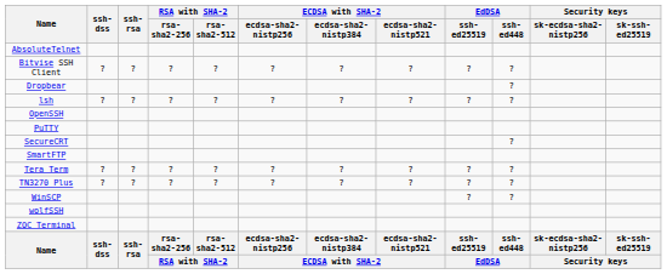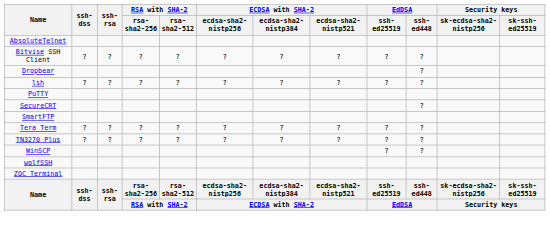 <table class="wikitable sortable sort-under" style="font-size: smaller; text-align: center; width: auto;">
 <tr>
 <th rowspan="2">Name</th>
 <th rowspan="2">ssh-dss</th>
 <th rowspan="2">ssh-rsa</th>
 <th colspan="2"><a href='#'>RSA</a> with <a href='#'>SHA-2</a></th>
 <th colspan="3"><a href='#'>ECDSA</a> with <a href='#'>SHA-2</a></th>
 <th colspan="2"><a href='#'>EdDSA</a></th>
 <th colspan="2">Security keys</th>
 </tr>
 <tr>
 <th>rsa-sha2-256</th>
 <th>rsa-sha2-512</th>
 <th>ecdsa-sha2-nistp256</th>
 <th>ecdsa-sha2-nistp384</th>
 <th>ecdsa-sha2-nistp521</th>
 <th>ssh-ed25519</th>
 <th>ssh-ed448</th>
 <th>sk-ecdsa-sha2-nistp256</th>
 <th>sk-ssh-ed25519</th>
 </tr>
 <tr>
 <td><a href='#'>AbsoluteTelnet</a></td>
 <td></td>
 <td></td>
 <td></td>
 <td></td>
 <td></td>
 <td></td>
 <td></td>
 <td></td>
 <td></td>
 <td></td>
 <td></td>
 </tr>
 <tr>
 <td><a href='#'>Bitvise</a> SSH Client</td>
 <td>?</td>
 <td>?</td>
 <td>?</td>
 <td>?</td>
 <td>?</td>
 <td>?</td>
 <td>?</td>
 <td>?</td>
 <td>?</td>
 <td></td>
 <td></td>
 </tr>
 <tr>
 <td><a href='#'>Dropbear</a></td>
 <td></td>
 <td></td>
 <td></td>
 <td></td>
 <td></td>
 <td></td>
 <td></td>
 <td></td>
 <td>?</td>
 <td></td>
 <td></td>
 </tr>
 <tr>
 <td><a href='#'>lsh</a></td>
 <td>?</td>
 <td>?</td>
 <td>?</td>
 <td>?</td>
 <td>?</td>
 <td>?</td>
 <td>?</td>
 <td>?</td>
 <td>?</td>
-<td></td>
-<td></td>
-</tr>
-<tr>
-<td><a href='#'>OpenSSH</a></td>
-<td></td>
-<td></td>
-<td></td>
-<td></td>
-<td></td>
-<td></td>
-<td></td>
-<td></td>
-<td></td>
 <td></td>
 <td></td>
 </tr>
 <tr>
 <td><a href='#'>PuTTY</a></td>
 <td></td>
 <td></td>
 <td></td>
 <td></td>
 <td></td>
 <td></td>
 <td></td>
 <td></td>
 <td></td>
 <td></td>
 <td></td>
 </tr>
 <tr>
 <td><a href='#'>SecureCRT</a></td>
 <td></td>
 <td></td>
 <td></td>
 <td></td>
 <td></td>
 <td></td>
 <td></td>
 <td></td>
 <td>?</td>
 <td></td>
 <td></td>
 </tr>
 <tr>
 <td><a href='#'>SmartFTP</a></td>
 <td></td>
 <td></td>
 <td></td>
 <td></td>
 <td></td>
 <td></td>
 <td></td>
 <td></td>
 <td></td>
 <td></td>
 <td></td>
 </tr>
 <tr>
 <td><a href='#'>Tera Term</a></td>
 <td>?</td>
 <td>?</td>
 <td>?</td>
 <td>?</td>
 <td>?</td>
 <td>?</td>
 <td>?</td>
 <td>?</td>
 <td>?</td>
 <td></td>
 <td></td>
 </tr>
 <tr>
 <td><a href='#'>TN3270 Plus</a></td>
 <td>?</td>
 <td>?</td>
 <td>?</td>
 <td>?</td>
 <td>?</td>
 <td>?</td>
 <td>?</td>
 <td>?</td>
 <td>?</td>
 <td></td>
 <td></td>
 </tr>
 <tr>
 <td><a href='#'>WinSCP</a></td>
 <td></td>
 <td></td>
 <td></td>
 <td></td>
 <td></td>
 <td></td>
 <td></td>
 <td>?</td>
 <td>?</td>
 <td></td>
 <td></td>
 </tr>
 <tr>
 <td><a href='#'>wolfSSH</a></td>
 <td></td>
 <td></td>
 <td></td>
 <td></td>
 <td></td>
 <td></td>
 <td></td>
 <td></td>
 <td></td>
 <td></td>
 <td></td>
 </tr>
 <tr>
 <td><a href='#'>ZOC Terminal</a></td>
 <td></td>
 <td></td>
 <td></td>
 <td></td>
 <td></td>
 <td></td>
 <td></td>
 <td></td>
 <td></td>
 <td></td>
 <td></td>
 </tr>
 <tr>
 <th rowspan="2">Name</th>
 <th rowspan="2">ssh-dss</th>
 <th rowspan="2">ssh-rsa</th>
 <th>rsa-sha2-256</th>
 <th>rsa-sha2-512</th>
 <th>ecdsa-sha2-nistp256</th>
 <th>ecdsa-sha2-nistp384</th>
 <th>ecdsa-sha2-nistp521</th>
 <th>ssh-ed25519</th>
 <th>ssh-ed448</th>
 <th>sk-ecdsa-sha2-nistp256</th>
 <th>sk-ssh-ed25519</th>
 </tr>
 <tr>
 <th colspan="2"><a href='#'>RSA</a> with <a href='#'>SHA-2</a></th>
 <th colspan="3"><a href='#'>ECDSA</a> with <a href='#'>SHA-2</a></th>
 <th colspan="2"><a href='#'>EdDSA</a></th>
 <th colspan="2">Security keys</th>
 </tr>
 </table>
